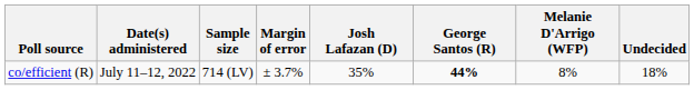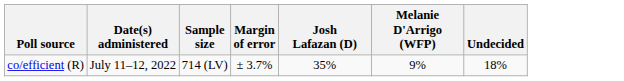 <table class="wikitable" style="font-size:90%;text-align:center;">
 <tr valign=bottom>
 <th>Poll source</th>
 <th>Date(s)<br>administered</th>
 <th>Sample<br>size</th>
 <th>Margin<br>of error</th>
 <th style="width:100px;">Josh<br>Lafazan (D)</th>
-<th style="width:100px;">George<br>Santos (R)</th>
 <th style="width:100px;">Melanie<br>D'Arrigo (WFP)</th>
 <th>Undecided</th>
 </tr>
 <tr>
 <td style="text-align:left;"><a href='#'>co/efficient</a> (R)</td>
 <td>July 11–12, 2022</td>
 <td>714 (LV)</td>
 <td>± 3.7%</td>
 <td>35%</td>
-<td><strong>44%</strong></td>
-<td>8%</td>
+<td>9%</td>
 <td>18%</td>
 </tr>
 </table>
